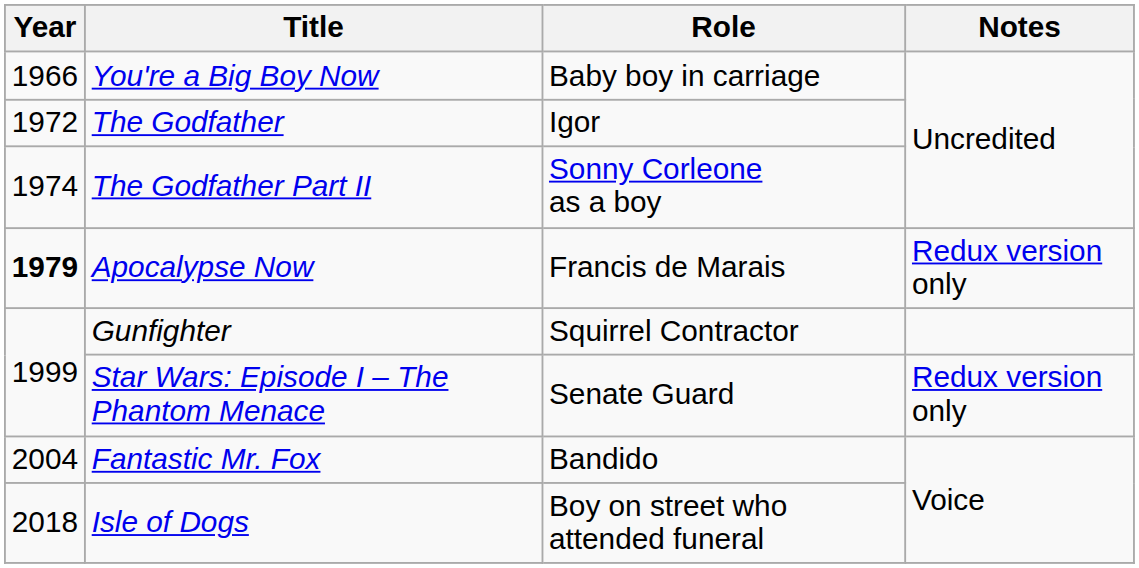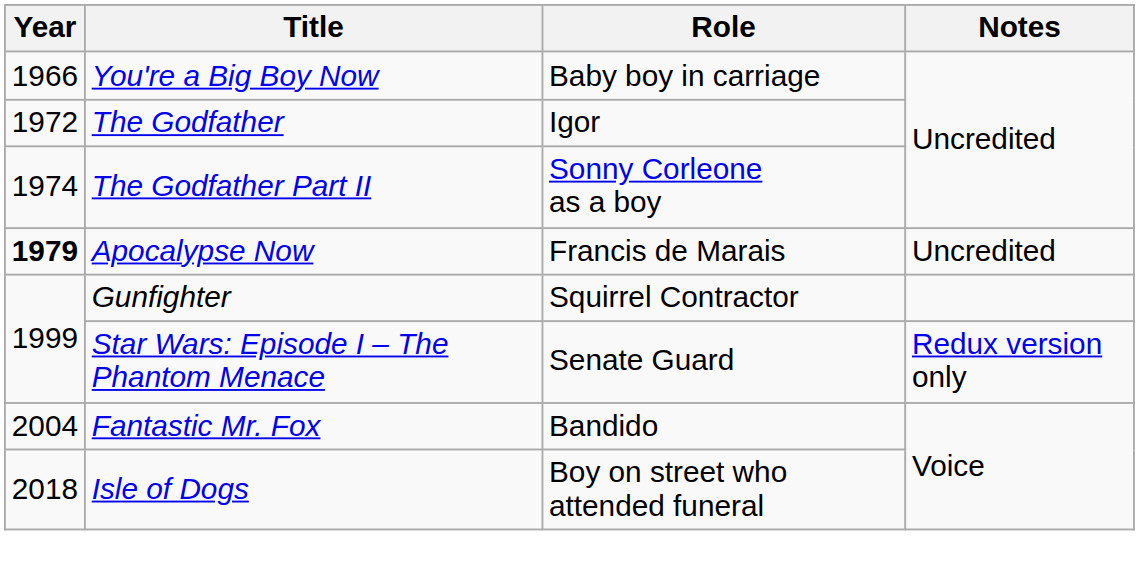 <table class="wikitable sortable">
 <tr>
 <th>Year</th>
 <th>Title</th>
 <th>Role</th>
 <th>Notes</th>
 </tr>
 <tr>
 <td style="text-align:center;">1966</td>
 <td><em><a href='#'>You're a Big Boy Now</a></em></td>
 <td>Baby boy in carriage</td>
 <td rowspan=3>Uncredited</td>
 </tr>
 <tr>
 <td style="text-align:center;">1972</td>
 <td><em><a href='#'>The Godfather</a></em></td>
 <td>Igor</td>
 </tr>
 <tr>
 <td style="text-align:center;">1974</td>
 <td><em><a href='#'>The Godfather Part II</a></em></td>
 <td><a href='#'>Sonny Corleone</a><br>as a boy</td>
 </tr>
 <tr>
 <td style="text-align:center;"><strong>1979</strong></td>
 <td><em><a href='#'>Apocalypse Now</a></em></td>
 <td>Francis de Marais</td>
-<td><a href='#'>Redux version</a> only</td>
+<td>Uncredited</td>
 </tr>
 <tr>
 <td style="text-align:center;"  rowspan=2>1999</td>
 <td><em>Gunfighter</em></td>
 <td>Squirrel Contractor</td>
 <td></td>
 </tr>
 <tr>
 <td><em><a href='#'>Star Wars: Episode I – The Phantom Menace</a></em></td>
 <td>Senate Guard</td>
 <td><a href='#'>Redux version</a> only</td>
 </tr>
 <tr>
 <td style="text-align:center;">2004</td>
 <td><em><a href='#'>Fantastic Mr. Fox</a></em></td>
 <td>Bandido</td>
 <td rowspan=2>Voice</td>
 </tr>
 <tr>
 <td style="text-align:center;">2018</td>
 <td><em><a href='#'>Isle of Dogs</a></em></td>
 <td>Boy on street who attended funeral</td>
 </tr>
 </table>
